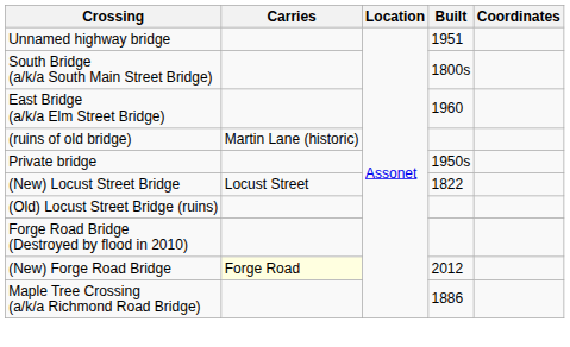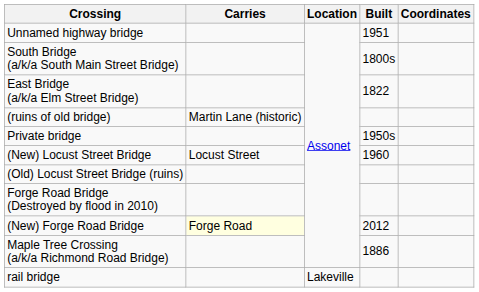 <table class=wikitable>
 <tr>
 <th>Crossing</th>
 <th>Carries</th>
 <th>Location</th>
 <th>Built</th>
 <th>Coordinates</th>
 </tr>
 <tr>
 <td>Unnamed highway bridge</td>
 <td></td>
 <td rowspan=10><a href='#'>Assonet</a></td>
 <td>1951</td>
 <td></td>
 </tr>
 <tr>
 <td>South Bridge<br>(a/k/a South Main Street Bridge)</td>
 <td></td>
 <td>1800s</td>
 <td></td>
 </tr>
 <tr>
 <td>East Bridge<br>(a/k/a Elm Street Bridge)</td>
 <td></td>
-<td>1960</td>
+<td>1822</td>
 <td></td>
 </tr>
 <tr>
 <td>(ruins of old bridge)</td>
 <td>Martin Lane (historic)</td>
 <td></td>
 <td></td>
 </tr>
 <tr>
 <td>Private bridge</td>
 <td></td>
 <td>1950s</td>
 <td></td>
 </tr>
 <tr>
 <td>(New) Locust Street Bridge</td>
 <td>Locust Street</td>
-<td>1822</td>
+<td>1960</td>
 <td></td>
 </tr>
 <tr>
 <td>(Old) Locust Street Bridge (ruins)</td>
 <td></td>
 <td></td>
 <td></td>
 </tr>
 <tr>
 <td>Forge Road Bridge<br>(Destroyed by flood in 2010)</td>
 <td></td>
 <td></td>
 <td></td>
 </tr>
 <tr>
 <td>(New) Forge Road Bridge</td>
 <td style="background: lightyellow;">Forge Road</td>
 <td>2012</td>
 <td></td>
 </tr>
 <tr>
 <td>Maple Tree Crossing<br>(a/k/a Richmond Road Bridge)</td>
 <td></td>
 <td>1886</td>
 <td></td>
 </tr>
+<tr>
+<td>rail bridge</td>
+<td></td>
+<td>Lakeville</td>
+<td></td>
+<td></td>
+</tr>
 </table>
